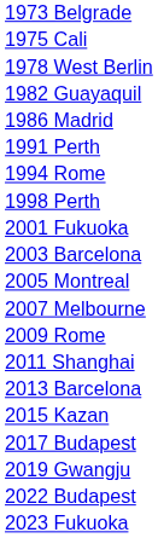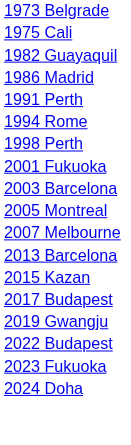 <table>
 <tr>
 <td><a href='#'>1973 Belgrade</a></td>
 <td></td>
 <td></td>
 <td></td>
 </tr>
 <tr>
 <td><a href='#'>1975 Cali</a></td>
-<td></td>
-<td></td>
-<td></td>
-</tr>
-<tr>
-<td><a href='#'>1978 West Berlin</a></td>
 <td></td>
 <td></td>
 <td></td>
 </tr>
 <tr>
 <td><a href='#'>1982 Guayaquil</a></td>
 <td></td>
 <td></td>
 <td></td>
 </tr>
 <tr>
 <td><a href='#'>1986 Madrid</a></td>
 <td></td>
 <td></td>
 <td></td>
 </tr>
 <tr>
 <td><a href='#'>1991 Perth</a></td>
 <td></td>
 <td></td>
 <td></td>
 </tr>
 <tr>
 <td><a href='#'>1994 Rome</a></td>
 <td></td>
 <td></td>
 <td></td>
 </tr>
 <tr>
 <td><a href='#'>1998 Perth</a></td>
 <td></td>
 <td></td>
 <td></td>
 </tr>
 <tr>
 <td><a href='#'>2001 Fukuoka</a></td>
 <td></td>
 <td></td>
 <td></td>
 </tr>
 <tr>
 <td><a href='#'>2003 Barcelona</a></td>
 <td></td>
 <td></td>
 <td></td>
 </tr>
 <tr>
 <td><a href='#'>2005 Montreal</a></td>
 <td></td>
 <td></td>
 <td></td>
 </tr>
 <tr>
 <td><a href='#'>2007 Melbourne</a></td>
 <td></td>
 <td></td>
 <td></td>
 </tr>
 <tr>
-<td><a href='#'>2009 Rome</a></td>
-<td></td>
-<td></td>
-<td></td>
-</tr>
-<tr>
-<td><a href='#'>2011 Shanghai</a></td>
-<td></td>
-<td></td>
-<td></td>
-</tr>
-<tr>
 <td><a href='#'>2013 Barcelona</a></td>
 <td></td>
 <td></td>
 <td></td>
 </tr>
 <tr>
 <td><a href='#'>2015 Kazan</a></td>
 <td></td>
 <td></td>
 <td></td>
 </tr>
 <tr>
 <td rowspan=2><a href='#'>2017 Budapest</a></td>
 <td rowspan=2></td>
 <td rowspan=2></td>
 <td></td>
 </tr>
 <tr>
 <td></td>
 </tr>
 <tr>
 <td><a href='#'>2019 Gwangju</a></td>
 <td></td>
 <td></td>
 <td></td>
 </tr>
 <tr>
 <td><a href='#'>2022 Budapest</a></td>
 <td></td>
 <td></td>
 <td></td>
 </tr>
 <tr>
 <td><a href='#'>2023 Fukuoka</a></td>
 <td></td>
 <td></td>
 <td></td>
 </tr>
+<tr>
+<td><a href='#'>2024 Doha</a></td>
+<td></td>
+<td></td>
+<td></td>
+</tr>
 </table>
